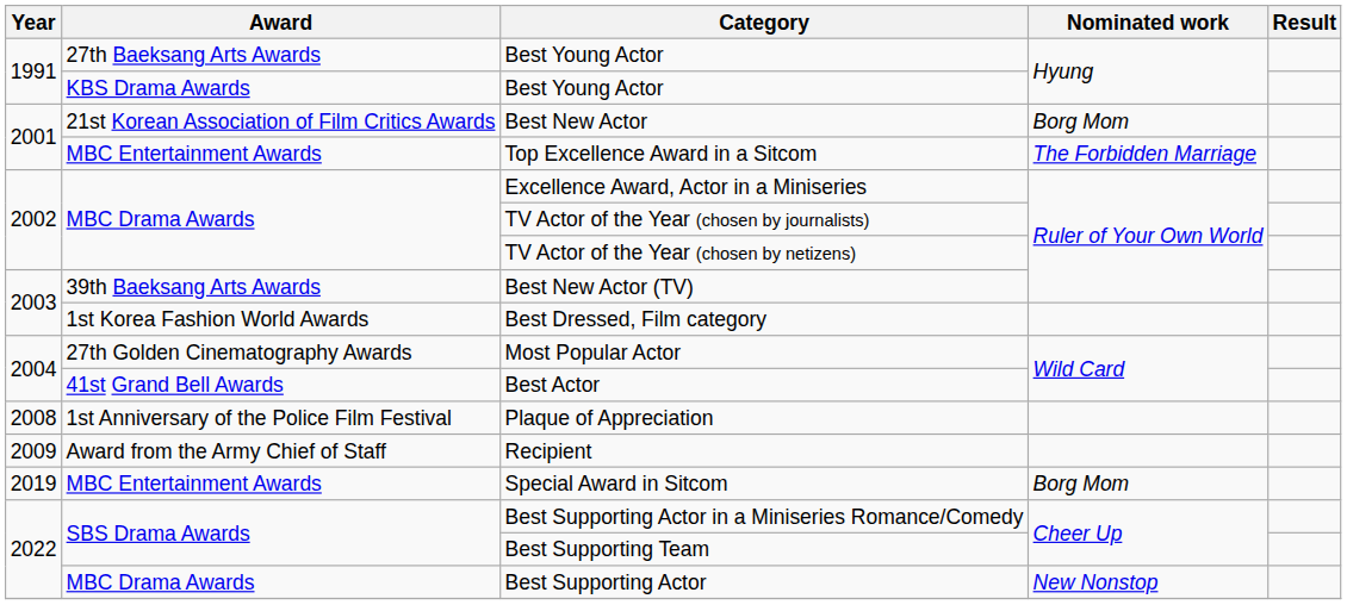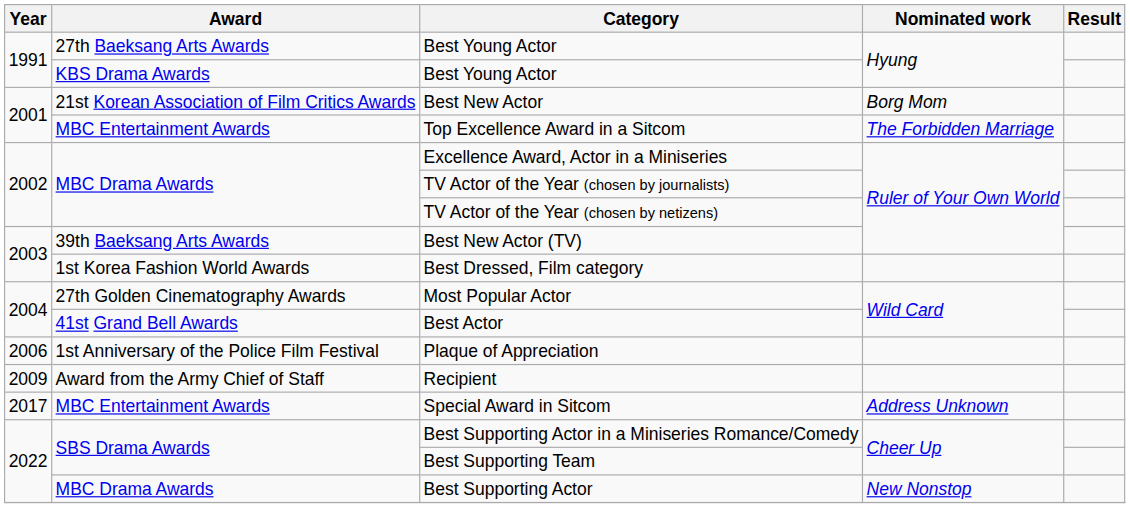 <table class="wikitable sortable" style="font-size: 95%">
 <tr>
 <th>Year</th>
 <th>Award</th>
 <th>Category</th>
 <th>Nominated work</th>
 <th>Result</th>
 </tr>
 <tr>
 <td rowspan=2>1991</td>
 <td>27th <a href='#'>Baeksang Arts Awards</a></td>
 <td>Best Young Actor</td>
 <td rowspan=2><em>Hyung</em></td>
 <td></td>
 </tr>
 <tr>
 <td><a href='#'>KBS Drama Awards</a></td>
 <td>Best Young Actor</td>
 <td></td>
 </tr>
 <tr>
 <td rowspan=2>2001</td>
 <td>21st <a href='#'>Korean Association of Film Critics Awards</a></td>
 <td>Best New Actor</td>
 <td><em>Borg Mom</em></td>
 <td></td>
 </tr>
 <tr>
 <td><a href='#'>MBC Entertainment Awards</a></td>
 <td>Top Excellence Award in a Sitcom</td>
 <td><em><a href='#'>The Forbidden Marriage</a></em></td>
 <td></td>
 </tr>
 <tr اا>
 <td rowspan=3>2002</td>
 <td rowspan=3><a href='#'>MBC Drama Awards</a></td>
 <td>Excellence Award, Actor in a Miniseries</td>
 <td rowspan=4><em><a href='#'>Ruler of Your Own World</a></em></td>
 <td></td>
 </tr>
 <tr>
 <td>TV Actor of the Year <small>(chosen by journalists)</small></td>
 <td></td>
 </tr>
 <tr>
 <td>TV Actor of the Year <small>(chosen by netizens)</small></td>
 <td></td>
 </tr>
 <tr>
 <td rowspan=2>2003</td>
 <td>39th <a href='#'>Baeksang Arts Awards</a></td>
 <td>Best New Actor (TV)</td>
 <td></td>
 </tr>
 <tr>
 <td>1st Korea Fashion World Awards</td>
 <td>Best Dressed, Film category</td>
 <td></td>
 <td></td>
 </tr>
 <tr>
 <td rowspan=2>2004</td>
 <td>27th Golden Cinematography Awards</td>
 <td>Most Popular Actor</td>
 <td rowspan=2><em><a href='#'>Wild Card</a></em></td>
 <td></td>
 </tr>
 <tr>
 <td><a href='#'>41st</a> <a href='#'>Grand Bell Awards</a></td>
 <td>Best Actor</td>
 <td></td>
 </tr>
 <tr>
-<td>2008</td>
+<td>2006</td>
 <td>1st Anniversary of the Police Film Festival</td>
 <td>Plaque of Appreciation</td>
 <td></td>
 <td></td>
 </tr>
 <tr>
 <td>2009</td>
 <td>Award from the Army Chief of Staff</td>
 <td>Recipient</td>
 <td></td>
 <td></td>
 </tr>
 <tr>
-<td>2019</td>
+<td>2017</td>
 <td><a href='#'>MBC Entertainment Awards</a></td>
 <td>Special Award in Sitcom</td>
-<td><em>Borg Mom</em></td>
+<td><em><a href='#'>Address Unknown</a></em></td>
 <td></td>
 </tr>
 <tr>
 <td rowspan="3">2022</td>
 <td rowspan="2"><a href='#'>SBS Drama Awards</a></td>
 <td>Best Supporting Actor in a Miniseries Romance/Comedy</td>
 <td rowspan="2"><em><a href='#'>Cheer Up</a></em></td>
 <td></td>
 </tr>
 <tr>
 <td>Best Supporting Team</td>
 <td></td>
 </tr>
 <tr>
 <td><a href='#'>MBC Drama Awards</a></td>
 <td>Best Supporting Actor</td>
 <td><em><a href='#'>New Nonstop</a></em></td>
 <td></td>
 </tr>
 <tr>
 </tr>
 </table>
